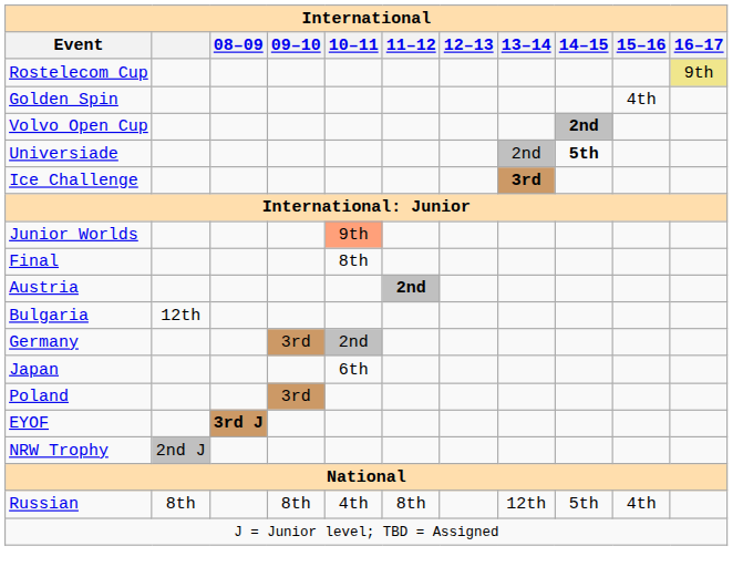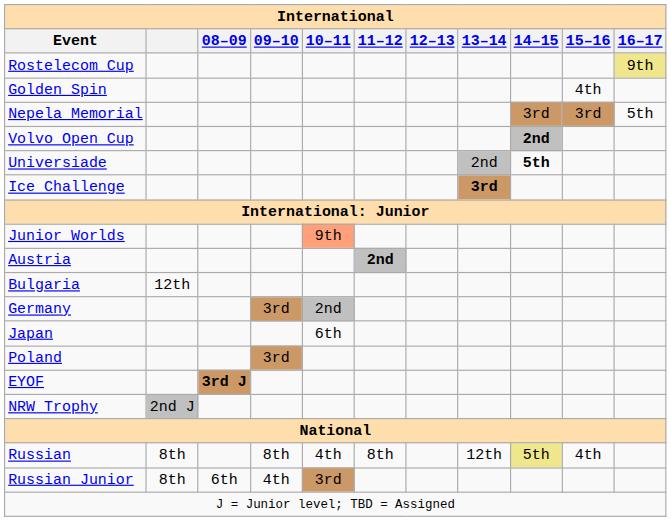 <table class="wikitable" style="text-align:center">
 <tr>
 <th style="background-color: #ffdead; " colspan=11 align=center>International</th>
 </tr>
 <tr>
 <th>Event</th>
 <th></th>
 <th><a href='#'>08–09</a></th>
 <th><a href='#'>09–10</a></th>
 <th><a href='#'>10–11</a></th>
 <th><a href='#'>11–12</a></th>
 <th><a href='#'>12–13</a></th>
 <th><a href='#'>13–14</a></th>
 <th><a href='#'>14–15</a></th>
 <th><a href='#'>15–16</a></th>
 <th><a href='#'>16–17</a></th>
 </tr>
 <tr>
 <td align=left> <a href='#'>Rostelecom Cup</a></td>
 <td></td>
 <td></td>
 <td></td>
 <td></td>
 <td></td>
 <td></td>
 <td></td>
 <td></td>
 <td></td>
 <td style="background: khaki;">9th</td>
 </tr>
 <tr>
 <td align=left> <a href='#'>Golden Spin</a></td>
 <td></td>
 <td></td>
 <td></td>
 <td></td>
 <td></td>
 <td></td>
 <td></td>
 <td></td>
 <td>4th</td>
 <td></td>
+</tr>
+<tr>
+<td align=left> <a href='#'>Nepela Memorial</a></td>
+<td></td>
+<td></td>
+<td></td>
+<td></td>
+<td></td>
+<td></td>
+<td></td>
+<td bgcolor=cc9966>3rd</td>
+<td bgcolor=cc9966>3rd</td>
+<td>5th</td>
 </tr>
 <tr>
 <td align=left> <a href='#'>Volvo Open Cup</a></td>
 <td></td>
 <td></td>
 <td></td>
 <td></td>
 <td></td>
 <td></td>
 <td></td>
 <td bgcolor=silver><strong>2nd</strong></td>
 <td></td>
 <td></td>
 </tr>
 <tr>
 <td align=left><a href='#'>Universiade</a></td>
 <td></td>
 <td></td>
 <td></td>
 <td></td>
 <td></td>
 <td></td>
 <td bgcolor=silver>2nd</td>
 <td><strong>5th</strong></td>
 <td></td>
 <td></td>
 </tr>
 <tr>
 <td align=left><a href='#'>Ice Challenge</a></td>
 <td></td>
 <td></td>
 <td></td>
 <td></td>
 <td></td>
 <td></td>
 <td bgcolor=cc9966><strong>3rd</strong></td>
 <td></td>
 <td></td>
 <td></td>
 </tr>
 <tr>
 <th style="background-color: #ffdead; " colspan=11 align=center>International: Junior</th>
 </tr>
 <tr>
 <td align=left><a href='#'>Junior Worlds</a></td>
 <td></td>
 <td></td>
 <td></td>
 <td style="background: lightsalmon;">9th</td>
-<td></td>
-<td></td>
-<td></td>
-<td></td>
-<td></td>
-<td></td>
-</tr>
-<tr>
-<td align=left> <a href='#'>Final</a></td>
-<td></td>
-<td></td>
-<td></td>
-<td>8th</td>
 <td></td>
 <td></td>
 <td></td>
 <td></td>
 <td></td>
 <td></td>
 </tr>
 <tr>
 <td align=left> <a href='#'>Austria</a></td>
 <td></td>
 <td></td>
 <td></td>
 <td></td>
 <td bgcolor=silver><strong>2nd</strong></td>
 <td></td>
 <td></td>
 <td></td>
 <td></td>
 <td></td>
 </tr>
 <tr>
 <td align=left> <a href='#'>Bulgaria</a></td>
 <td>12th</td>
 <td></td>
 <td></td>
 <td></td>
 <td></td>
 <td></td>
 <td></td>
 <td></td>
 <td></td>
 <td></td>
 </tr>
 <tr>
 <td align=left> <a href='#'>Germany</a></td>
 <td></td>
 <td></td>
 <td bgcolor=cc9966>3rd</td>
 <td bgcolor=silver>2nd</td>
 <td></td>
 <td></td>
 <td></td>
 <td></td>
 <td></td>
 <td></td>
 </tr>
 <tr>
 <td align=left> <a href='#'>Japan</a></td>
 <td></td>
 <td></td>
 <td></td>
 <td>6th</td>
 <td></td>
 <td></td>
 <td></td>
 <td></td>
 <td></td>
 <td></td>
 </tr>
 <tr>
 <td align=left> <a href='#'>Poland</a></td>
 <td></td>
 <td></td>
 <td bgcolor=cc9966>3rd</td>
 <td></td>
 <td></td>
 <td></td>
 <td></td>
 <td></td>
 <td></td>
 <td></td>
 </tr>
 <tr>
 <td align=left><a href='#'>EYOF</a></td>
 <td></td>
 <td bgcolor=cc9966><strong>3rd J</strong></td>
 <td></td>
 <td></td>
 <td></td>
 <td></td>
 <td></td>
 <td></td>
 <td></td>
 <td></td>
 </tr>
 <tr>
 <td align=left><a href='#'>NRW Trophy</a></td>
 <td bgcolor=silver>2nd J</td>
 <td></td>
 <td></td>
 <td></td>
 <td></td>
 <td></td>
 <td></td>
 <td></td>
 <td></td>
 <td></td>
 </tr>
 <tr>
 <th style="background-color: #ffdead; " colspan=11 align=center>National</th>
 </tr>
 <tr>
 <td align=left><a href='#'>Russian</a></td>
 <td>8th</td>
 <td></td>
 <td>8th</td>
 <td>4th</td>
 <td>8th</td>
 <td></td>
 <td>12th</td>
-<td>5th</td>
+<td style="background: khaki;">5th</td>
 <td>4th</td>
+<td></td>
+</tr>
+<tr>
+<td align=left><a href='#'>Russian Junior</a></td>
+<td>8th</td>
+<td>6th</td>
+<td>4th</td>
+<td bgcolor=cc9966>3rd</td>
+<td></td>
+<td></td>
+<td></td>
+<td></td>
+<td></td>
 <td></td>
 </tr>
 <tr>
 <td colspan=11 align=center><small> J = Junior level; TBD = Assigned </small></td>
 </tr>
 </table>
